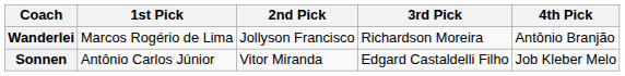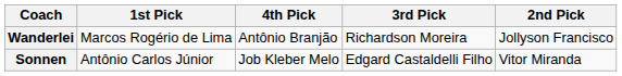 <table class="wikitable">
 <tr>
 <th>Coach</th>
 <th>1st Pick</th>
+<th>4th Pick</th>
+<th>3rd Pick</th>
 <th>2nd Pick</th>
-<th>3rd Pick</th>
-<th>4th Pick</th>
 </tr>
 <tr>
 <th>Wanderlei</th>
 <td>Marcos Rogério de Lima</td>
+<td>Antônio Branjão</td>
+<td>Richardson Moreira</td>
 <td>Jollyson Francisco</td>
-<td>Richardson Moreira</td>
-<td>Antônio Branjão</td>
 </tr>
 <tr>
 <th>Sonnen</th>
 <td>Antônio Carlos Júnior</td>
+<td>Job Kleber Melo</td>
+<td>Edgard Castaldelli Filho</td>
 <td>Vitor Miranda</td>
-<td>Edgard Castaldelli Filho</td>
-<td>Job Kleber Melo</td>
 </tr>
 </table>
